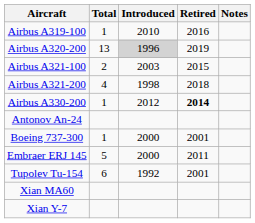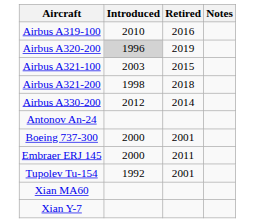 <table class="wikitable" style="text-align:center;margin:0.2em auto;">
 <tr>
 <th>Aircraft</th>
-<th>Total</th>
 <th>Introduced</th>
 <th>Retired</th>
 <th>Notes</th>
 </tr>
 <tr>
 <td><a href='#'>Airbus A319-100</a></td>
-<td>1</td>
 <td>2010</td>
 <td>2016</td>
 <td></td>
 </tr>
 <tr>
 <td><a href='#'>Airbus A320-200</a></td>
-<td>13</td>
 <td style="background: lightgrey;">1996</td>
 <td>2019</td>
 <td></td>
 </tr>
 <tr>
 <td><a href='#'>Airbus A321-100</a></td>
-<td>2</td>
 <td>2003</td>
 <td>2015</td>
 <td></td>
 </tr>
 <tr>
 <td><a href='#'>Airbus A321-200</a></td>
-<td>4</td>
 <td>1998</td>
 <td>2018</td>
 <td></td>
 </tr>
 <tr>
 <td><a href='#'>Airbus A330-200</a></td>
-<td>1</td>
 <td>2012</td>
-<td><strong>2014</strong></td>
+<td>2014</td>
 <td></td>
 </tr>
 <tr>
 <td><a href='#'>Antonov An-24</a></td>
 <td></td>
 <td></td>
 <td></td>
-<td></td>
 </tr>
 <tr>
 <td><a href='#'>Boeing 737-300</a></td>
-<td>1</td>
 <td>2000</td>
 <td>2001</td>
 <td></td>
 </tr>
 <tr>
 <td><a href='#'>Embraer ERJ 145</a></td>
-<td>5</td>
 <td>2000</td>
 <td>2011</td>
 <td></td>
 </tr>
 <tr>
 <td><a href='#'>Tupolev Tu-154</a></td>
-<td>6</td>
 <td>1992</td>
 <td>2001</td>
 <td></td>
 </tr>
 <tr>
 <td><a href='#'>Xian MA60</a></td>
 <td></td>
 <td></td>
 <td></td>
-<td></td>
 </tr>
 <tr>
 <td><a href='#'>Xian Y-7</a></td>
 <td></td>
 <td></td>
 <td></td>
-<td></td>
 </tr>
 </table>
